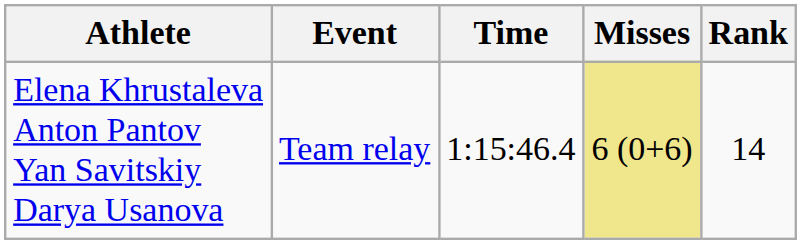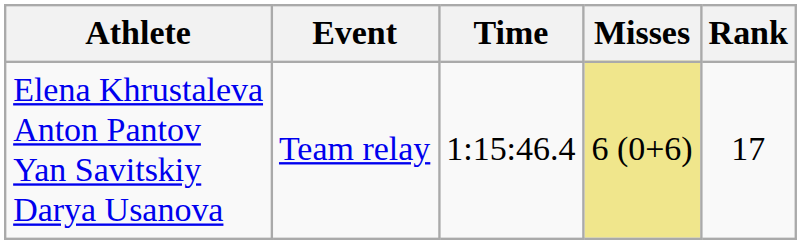 <table class="wikitable" style="font-size:90%">
 <tr>
 <th>Athlete</th>
 <th>Event</th>
 <th>Time</th>
 <th>Misses</th>
 <th>Rank</th>
 </tr>
 <tr align=center>
 <td align=left><a href='#'>Elena Khrustaleva</a><br><a href='#'>Anton Pantov</a><br><a href='#'>Yan Savitskiy</a><br><a href='#'>Darya Usanova</a></td>
 <td align=left><a href='#'>Team relay</a></td>
 <td>1:15:46.4</td>
 <td style="background: khaki;">6 (0+6)</td>
-<td>14</td>
+<td>17</td>
 </tr>
 </table>
